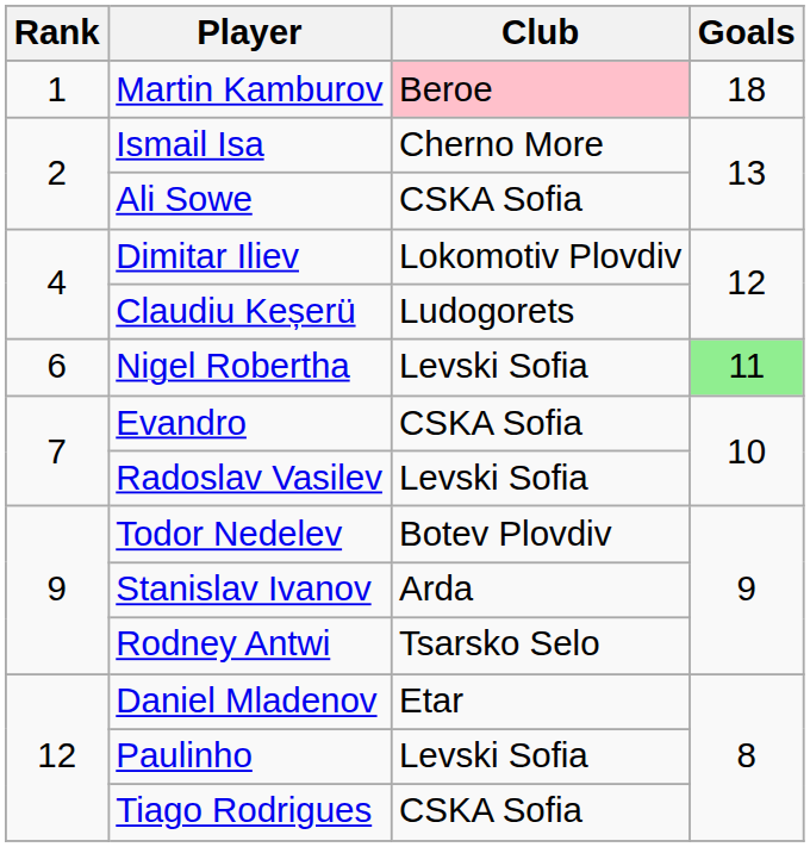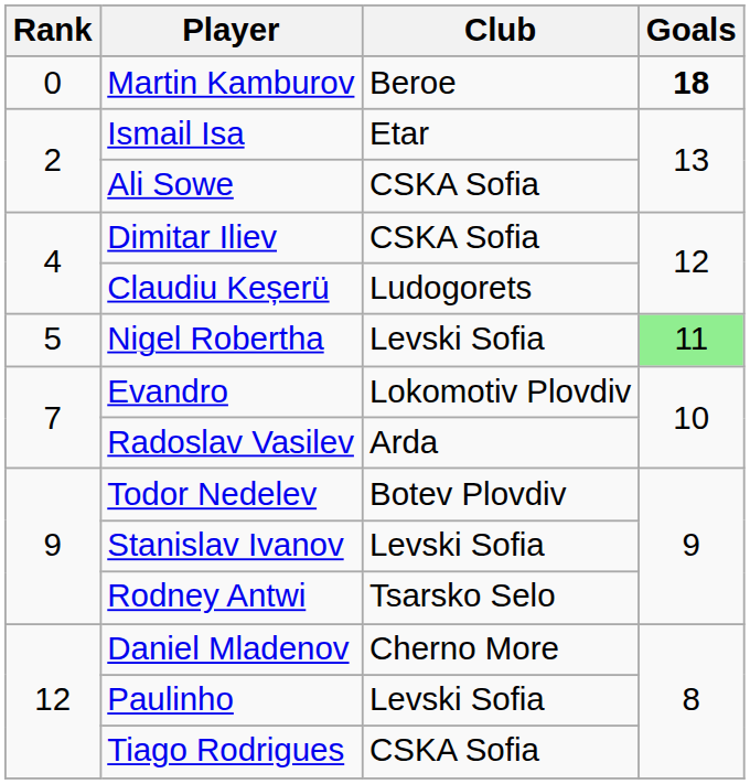 <table class="wikitable" style="text-align:center">
 <tr>
 <th>Rank</th>
 <th>Player</th>
 <th>Club</th>
 <th>Goals</th>
 </tr>
 <tr>
-<td>1</td>
+<td>0</td>
 <td align="left"> <a href='#'>Martin Kamburov</a></td>
-<td align="left" style="background: pink;">Beroe</td>
-<td>18</td>
+<td align="left">Beroe</td>
+<td><strong>18</strong></td>
 </tr>
 <tr>
 <td rowspan=2>2</td>
 <td align="left"> <a href='#'>Ismail Isa</a></td>
-<td align="left">Cherno More</td>
+<td align="left">Etar</td>
 <td rowspan=2>13</td>
 </tr>
 <tr>
 <td align="left"> <a href='#'>Ali Sowe</a></td>
 <td align="left">CSKA Sofia</td>
 </tr>
 <tr>
 <td rowspan=2>4</td>
 <td align="left"> <a href='#'>Dimitar Iliev</a></td>
-<td align="left">Lokomotiv Plovdiv</td>
+<td align="left">CSKA Sofia</td>
 <td rowspan=2>12</td>
 </tr>
 <tr>
 <td align="left"> <a href='#'>Claudiu Keșerü</a></td>
 <td align="left">Ludogorets</td>
 </tr>
 <tr>
-<td>6</td>
+<td>5</td>
 <td align="left"> <a href='#'>Nigel Robertha</a></td>
 <td align="left">Levski Sofia</td>
 <td style="background: lightgreen;">11</td>
 </tr>
 <tr>
 <td rowspan=2>7</td>
 <td align="left"> <a href='#'>Evandro</a></td>
-<td align="left">CSKA Sofia</td>
+<td align="left">Lokomotiv Plovdiv</td>
 <td rowspan=2>10</td>
 </tr>
 <tr>
 <td align="left"> <a href='#'>Radoslav Vasilev</a></td>
-<td align="left">Levski Sofia</td>
+<td align="left">Arda</td>
 </tr>
 <tr>
 <td rowspan=3>9</td>
 <td align="left"> <a href='#'>Todor Nedelev</a></td>
 <td align="left">Botev Plovdiv</td>
 <td rowspan=3>9</td>
 </tr>
 <tr>
 <td align="left"> <a href='#'>Stanislav Ivanov</a></td>
-<td align="left">Arda</td>
+<td align="left">Levski Sofia</td>
 </tr>
 <tr>
 <td align="left"> <a href='#'>Rodney Antwi</a></td>
 <td align="left">Tsarsko Selo</td>
 </tr>
 <tr>
 <td rowspan=3>12</td>
 <td align="left"> <a href='#'>Daniel Mladenov</a></td>
-<td align="left">Etar</td>
+<td align="left">Cherno More</td>
 <td rowspan=3>8</td>
 </tr>
 <tr>
 <td align="left"> <a href='#'>Paulinho</a></td>
 <td align="left">Levski Sofia</td>
 </tr>
 <tr>
 <td align="left"> <a href='#'>Tiago Rodrigues</a></td>
 <td align="left">CSKA Sofia</td>
 </tr>
 </table>
